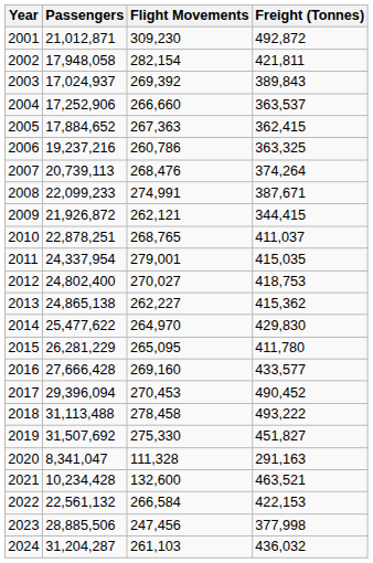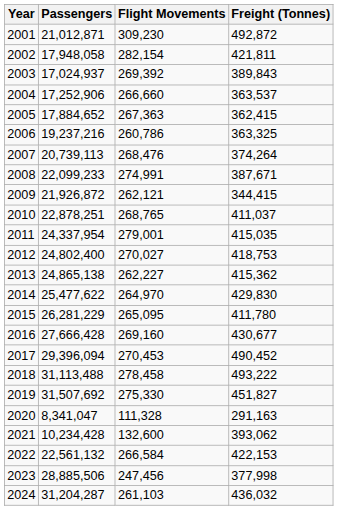 <table class="wikitable">
 <tr>
 <th>Year</th>
 <th>Passengers</th>
 <th>Flight Movements</th>
 <th>Freight (Tonnes)</th>
 </tr>
 <tr>
 <td>2001</td>
 <td>21,012,871</td>
 <td>309,230</td>
 <td>492,872</td>
 </tr>
 <tr>
 <td>2002</td>
 <td>17,948,058</td>
 <td>282,154</td>
 <td>421,811</td>
 </tr>
 <tr>
 <td>2003</td>
 <td>17,024,937</td>
 <td>269,392</td>
 <td>389,843</td>
 </tr>
 <tr>
 <td>2004</td>
 <td>17,252,906</td>
 <td>266,660</td>
 <td>363,537</td>
 </tr>
 <tr>
 <td>2005</td>
 <td>17,884,652</td>
 <td>267,363</td>
 <td>362,415</td>
 </tr>
 <tr>
 <td>2006</td>
 <td>19,237,216</td>
 <td>260,786</td>
 <td>363,325</td>
 </tr>
 <tr>
 <td>2007</td>
 <td>20,739,113</td>
 <td>268,476</td>
 <td>374,264</td>
 </tr>
 <tr>
 <td>2008</td>
 <td>22,099,233</td>
 <td>274,991</td>
 <td>387,671</td>
 </tr>
 <tr>
 <td>2009</td>
 <td>21,926,872</td>
 <td>262,121</td>
 <td>344,415</td>
 </tr>
 <tr>
 <td>2010</td>
 <td>22,878,251</td>
 <td>268,765</td>
 <td>411,037</td>
 </tr>
 <tr>
 <td>2011</td>
 <td>24,337,954</td>
 <td>279,001</td>
 <td>415,035</td>
 </tr>
 <tr>
 <td>2012</td>
 <td>24,802,400</td>
 <td>270,027</td>
 <td>418,753</td>
 </tr>
 <tr>
 <td>2013</td>
 <td>24,865,138</td>
 <td>262,227</td>
 <td>415,362</td>
 </tr>
 <tr>
 <td>2014</td>
 <td>25,477,622</td>
 <td>264,970</td>
 <td>429,830</td>
 </tr>
 <tr>
 <td>2015</td>
 <td>26,281,229</td>
 <td>265,095</td>
 <td>411,780</td>
 </tr>
 <tr>
 <td>2016</td>
 <td>27,666,428</td>
 <td>269,160</td>
-<td>433,577</td>
+<td>430,677</td>
 </tr>
 <tr>
 <td>2017</td>
 <td>29,396,094</td>
 <td>270,453</td>
 <td>490,452</td>
 </tr>
 <tr>
 <td>2018</td>
 <td>31,113,488</td>
 <td>278,458</td>
 <td>493,222</td>
 </tr>
 <tr>
 <td>2019</td>
 <td>31,507,692</td>
 <td>275,330</td>
 <td>451,827</td>
 </tr>
 <tr>
 <td>2020</td>
 <td>8,341,047</td>
 <td>111,328</td>
 <td>291,163</td>
 </tr>
 <tr>
 <td>2021</td>
 <td>10,234,428</td>
 <td>132,600</td>
-<td>463,521</td>
+<td>393,062</td>
 </tr>
 <tr>
 <td>2022</td>
 <td>22,561,132</td>
 <td>266,584</td>
 <td>422,153</td>
 </tr>
 <tr>
 <td>2023</td>
 <td>28,885,506</td>
 <td>247,456</td>
 <td>377,998</td>
 </tr>
 <tr>
 <td>2024</td>
 <td>31,204,287</td>
 <td>261,103</td>
 <td>436,032</td>
 </tr>
 </table>
